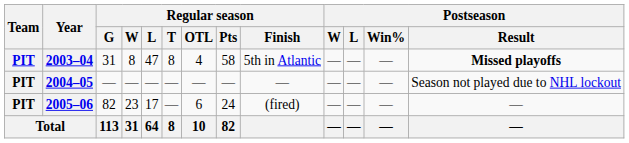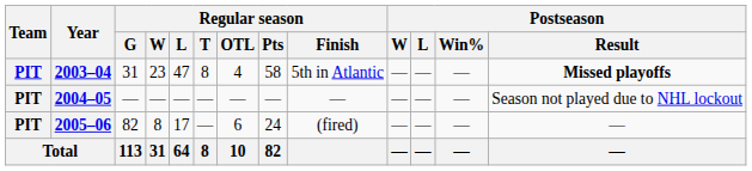 <table class="wikitable" style="font-size:95%; text-align:center;">
 <tr>
 <th rowspan="2">Team</th>
 <th rowspan="2">Year</th>
 <th colspan="7">Regular season</th>
 <th colspan="4">Postseason</th>
 </tr>
 <tr>
 <th>G</th>
 <th>W</th>
 <th>L</th>
 <th>T</th>
 <th>OTL</th>
 <th>Pts</th>
 <th>Finish</th>
 <th>W</th>
 <th>L</th>
 <th>Win%</th>
 <th>Result</th>
 </tr>
 <tr>
 <th><a href='#'>PIT</a></th>
 <th><a href='#'>2003–04</a></th>
 <td>31</td>
-<td>8</td>
+<td>23</td>
 <td>47</td>
 <td>8</td>
 <td>4</td>
 <td>58</td>
 <td>5th in <a href='#'>Atlantic</a></td>
 <td>—</td>
 <td>—</td>
 <td>—</td>
 <td><strong>Missed playoffs</strong></td>
 </tr>
 <tr>
 <th Pittsburgh Penguins>PIT</th>
 <th><a href='#'>2004–05</a></th>
 <td>—</td>
 <td>—</td>
 <td>—</td>
 <td>—</td>
 <td>—</td>
 <td>—</td>
 <td>—</td>
 <td>—</td>
 <td>—</td>
 <td>—</td>
 <td>Season not played due to <a href='#'>NHL lockout</a></td>
 </tr>
 <tr>
 <th>PIT</th>
 <th><a href='#'>2005–06</a></th>
 <td>82</td>
-<td>23</td>
+<td>8</td>
 <td>17</td>
 <td>—</td>
 <td>6</td>
 <td>24</td>
 <td>(fired)</td>
 <td>—</td>
 <td>—</td>
 <td>—</td>
 <td>—</td>
 </tr>
 <tr>
 <th colspan="2">Total</th>
 <th>113</th>
 <th>31</th>
 <th>64</th>
 <th>8</th>
 <th>10</th>
 <th>82</th>
 <th> </th>
 <th>—</th>
 <th>—</th>
 <th>—</th>
 <th>—</th>
 </tr>
 </table>
